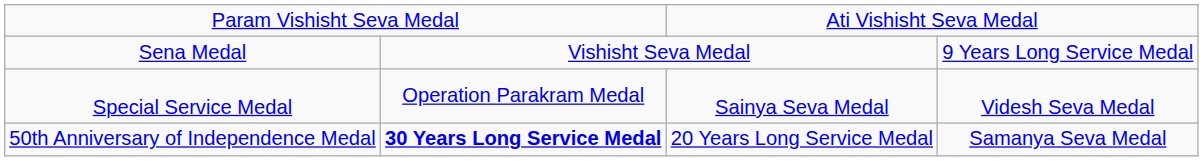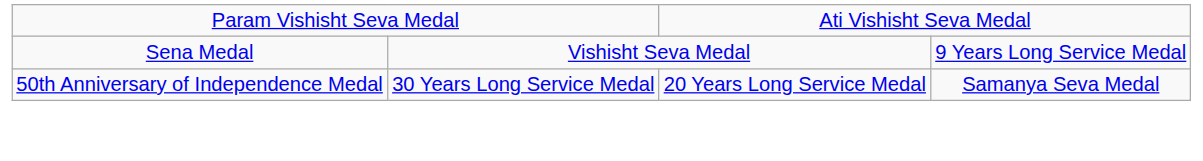 <table class="wikitable" style="margin:1em auto; text-align:center;">
 <tr>
 <td colspan="2"><a href='#'>Param Vishisht Seva Medal</a></td>
 <td colspan="2"><a href='#'>Ati Vishisht Seva Medal</a></td>
 </tr>
 <tr>
 <td colspan="1"><a href='#'>Sena Medal</a></td>
 <td colspan="2"><a href='#'>Vishisht Seva Medal</a></td>
 <td><a href='#'>9 Years Long Service Medal</a></td>
 </tr>
 <tr>
-<td><br><a href='#'>Special Service Medal</a></td>
-<td><a href='#'>Operation Parakram Medal</a></td>
-<td><br><a href='#'>Sainya Seva Medal</a></td>
-<td><br><a href='#'>Videsh Seva Medal</a></td>
-</tr>
-<tr>
 <td><a href='#'>50th Anniversary of Independence Medal</a></td>
-<td><strong><a href='#'>30 Years Long Service Medal</a></strong></td>
+<td><a href='#'>30 Years Long Service Medal</a></td>
 <td><a href='#'>20 Years Long Service Medal</a></td>
 <td colspan="1"><a href='#'>Samanya Seva Medal</a></td>
 </tr>
 </table>
